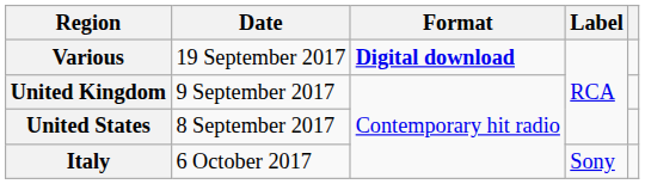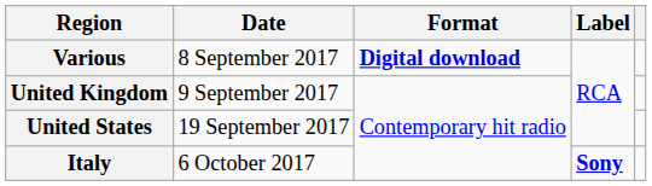 <table class="wikitable plainrowheaders">
 <tr>
 <th scope="col">Region</th>
 <th scope="col">Date</th>
 <th scope="col">Format</th>
 <th scope="col">Label</th>
 <th scope="col"></th>
 </tr>
 <tr>
 <th scope="row">Various</th>
-<td>19 September 2017</td>
+<td>8 September 2017</td>
 <td><strong><a href='#'>Digital download</a></strong></td>
 <td rowspan="3"><a href='#'>RCA</a></td>
 <td></td>
 </tr>
 <tr>
 <th scope="row">United Kingdom</th>
 <td>9 September 2017</td>
 <td rowspan="3"><a href='#'>Contemporary hit radio</a></td>
 <td></td>
 </tr>
 <tr>
 <th scope="row">United States</th>
-<td>8 September 2017</td>
+<td>19 September 2017</td>
 <td></td>
 </tr>
 <tr>
 <th scope="row">Italy</th>
 <td>6 October 2017</td>
-<td><a href='#'>Sony</a></td>
+<td><strong><a href='#'>Sony</a></strong></td>
 <td></td>
 </tr>
 </table>
